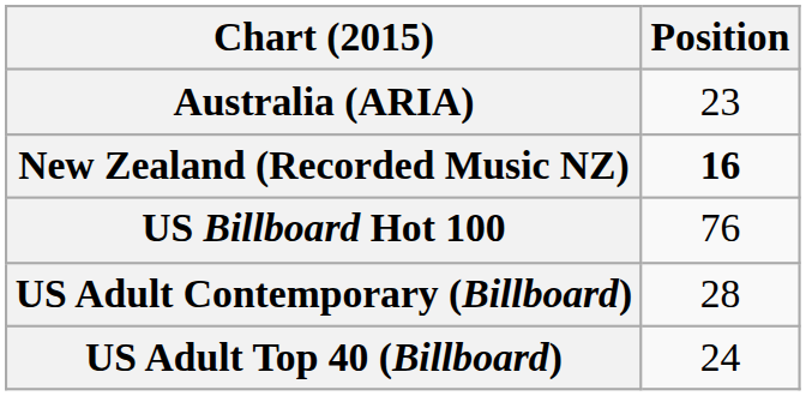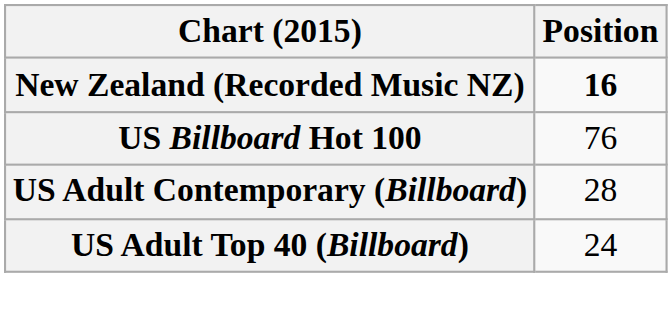 <table class="wikitable sortable plainrowheaders" style="text-align:center">
 <tr>
 <th scope="col">Chart (2015)</th>
 <th scope="col">Position</th>
-</tr>
-<tr>
-<th scope="row">Australia (ARIA)</th>
-<td>23</td>
 </tr>
 <tr>
 <th scope="row">New Zealand (Recorded Music NZ)</th>
 <td><strong>16</strong></td>
 </tr>
 <tr>
 <th scope="row">US <em>Billboard</em> Hot 100</th>
 <td>76</td>
 </tr>
 <tr>
 <th scope="row">US Adult Contemporary (<em>Billboard</em>)</th>
 <td>28</td>
 </tr>
 <tr>
 <th scope="row">US Adult Top 40 (<em>Billboard</em>)</th>
 <td>24</td>
 </tr>
 </table>
